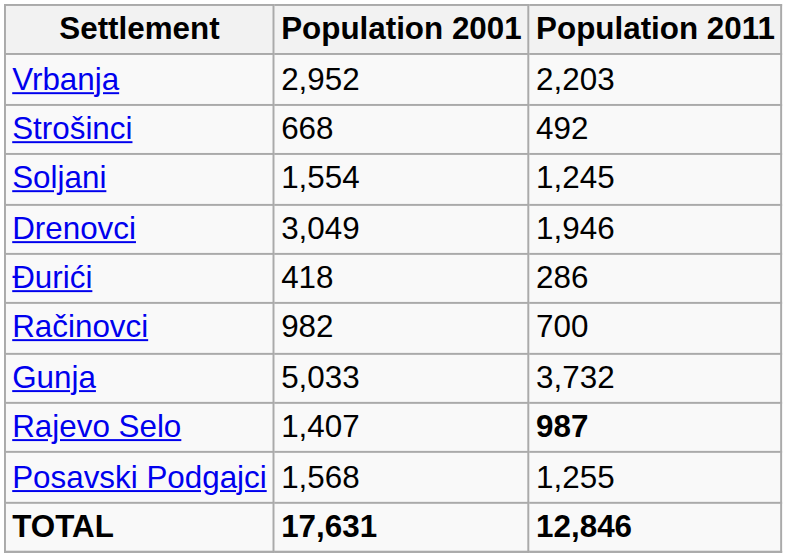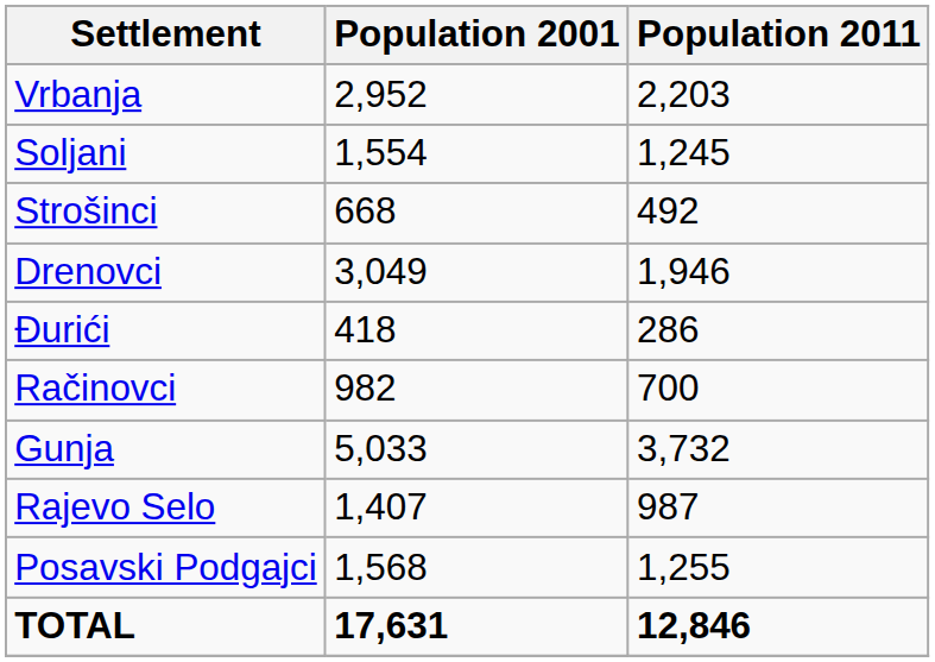 <table class="wikitable">
 <tr>
 <th>Settlement</th>
 <th>Population 2001</th>
 <th>Population 2011</th>
 </tr>
 <tr>
 <td><a href='#'>Vrbanja</a></td>
 <td>2,952</td>
 <td>2,203</td>
 </tr>
 <tr>
+<td><a href='#'>Soljani</a></td>
+<td>1,554</td>
+<td>1,245</td>
+</tr>
+<tr>
 <td><a href='#'>Strošinci</a></td>
 <td>668</td>
 <td>492</td>
-</tr>
-<tr>
-<td><a href='#'>Soljani</a></td>
-<td>1,554</td>
-<td>1,245</td>
 </tr>
 <tr>
 <td><a href='#'>Drenovci</a></td>
 <td>3,049</td>
 <td>1,946</td>
 </tr>
 <tr>
 <td><a href='#'>Đurići</a></td>
 <td>418</td>
 <td>286</td>
 </tr>
 <tr>
 <td><a href='#'>Račinovci</a></td>
 <td>982</td>
 <td>700</td>
 </tr>
 <tr>
 <td><a href='#'>Gunja</a></td>
 <td>5,033</td>
 <td>3,732</td>
 </tr>
 <tr>
 <td><a href='#'>Rajevo Selo</a></td>
 <td>1,407</td>
-<td><strong>987</strong></td>
+<td>987</td>
 </tr>
 <tr>
 <td><a href='#'>Posavski Podgajci</a></td>
 <td>1,568</td>
 <td>1,255</td>
 </tr>
 <tr>
 <td><strong>TOTAL</strong></td>
 <td><strong>17,631</strong></td>
 <td><strong>12,846</strong></td>
 </tr>
 <tr>
 </tr>
 </table>
